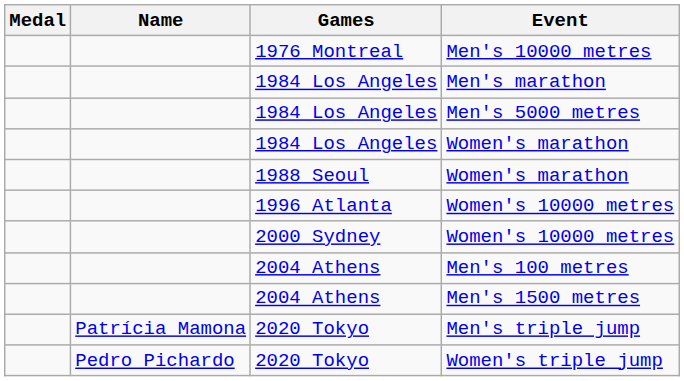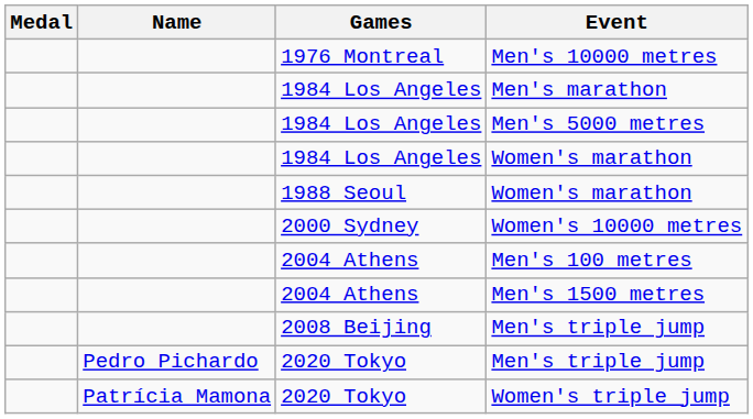 <table class="wikitable sortable">
 <tr>
 <th>Medal</th>
 <th>Name</th>
 <th>Games</th>
 <th>Event</th>
 </tr>
 <tr>
 <td></td>
 <td></td>
 <td> <a href='#'>1976 Montreal</a></td>
 <td><a href='#'>Men's 10000 metres</a></td>
 </tr>
 <tr>
 <td></td>
 <td></td>
 <td> <a href='#'>1984 Los Angeles</a></td>
 <td><a href='#'>Men's marathon</a></td>
 </tr>
 <tr>
 <td></td>
 <td></td>
 <td> <a href='#'>1984 Los Angeles</a></td>
 <td><a href='#'>Men's 5000 metres</a></td>
 </tr>
 <tr>
 <td></td>
 <td></td>
 <td> <a href='#'>1984 Los Angeles</a></td>
 <td><a href='#'>Women's marathon</a></td>
 </tr>
 <tr>
 <td></td>
 <td></td>
 <td> <a href='#'>1988 Seoul</a></td>
 <td><a href='#'>Women's marathon</a></td>
 </tr>
 <tr>
 <td></td>
 <td></td>
-<td> <a href='#'>1996 Atlanta</a></td>
-<td><a href='#'>Women's 10000 metres</a></td>
-</tr>
-<tr>
-<td></td>
-<td></td>
 <td> <a href='#'>2000 Sydney</a></td>
 <td><a href='#'>Women's 10000 metres</a></td>
 </tr>
 <tr>
 <td></td>
 <td></td>
 <td> <a href='#'>2004 Athens</a></td>
 <td><a href='#'>Men's 100 metres</a></td>
 </tr>
 <tr>
 <td></td>
 <td></td>
 <td> <a href='#'>2004 Athens</a></td>
 <td><a href='#'>Men's 1500 metres</a></td>
 </tr>
 <tr>
 <td></td>
-<td><a href='#'>Patrícia Mamona</a></td>
-<td> <a href='#'>2020 Tokyo</a></td>
+<td></td>
+<td> <a href='#'>2008 Beijing</a></td>
 <td><a href='#'>Men's triple jump</a></td>
 </tr>
 <tr>
 <td></td>
 <td><a href='#'>Pedro Pichardo</a></td>
 <td> <a href='#'>2020 Tokyo</a></td>
+<td><a href='#'>Men's triple jump</a></td>
+</tr>
+<tr>
+<td></td>
+<td><a href='#'>Patrícia Mamona</a></td>
+<td> <a href='#'>2020 Tokyo</a></td>
 <td><a href='#'>Women's triple jump</a></td>
 </tr>
 </table>
